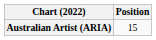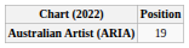 <table class="wikitable plainrowheaders" style="text-align:center">
 <tr>
 <th scope="col">Chart (2022)</th>
 <th scope="col">Position</th>
 </tr>
 <tr>
 <th scope="row">Australian Artist (ARIA)</th>
-<td>15</td>
+<td>19</td>
 </tr>
 </table>
